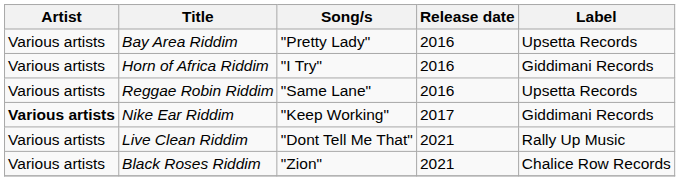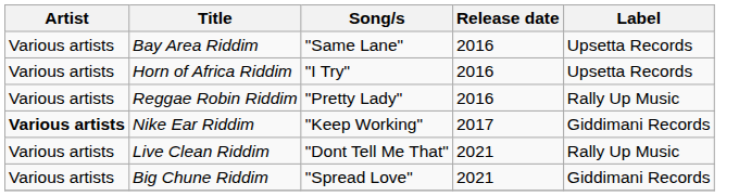 <table class="wikitable" style="font-size:95%">
 <tr>
 <th>Artist</th>
 <th>Title</th>
 <th>Song/s</th>
 <th>Release date</th>
 <th>Label</th>
 </tr>
 <tr>
 <td align=left>Various artists</td>
 <td align=left><em>Bay Area Riddim</em></td>
-<td align=left>"Pretty Lady"</td>
+<td align=left>"Same Lane"</td>
 <td align=left>2016</td>
 <td align=left>Upsetta Records</td>
 </tr>
 <tr>
 <td align=left>Various artists</td>
 <td align=left><em>Horn of Africa Riddim</em></td>
 <td align=left>"I Try"</td>
 <td align=left>2016</td>
-<td align=left>Giddimani Records</td>
+<td align=left>Upsetta Records</td>
 </tr>
 <tr>
 <td align=left>Various artists</td>
 <td align=left><em>Reggae Robin Riddim</em></td>
-<td align=left>"Same Lane"</td>
+<td align=left>"Pretty Lady"</td>
 <td align=left>2016</td>
-<td align=left>Upsetta Records</td>
+<td align=left>Rally Up Music</td>
 </tr>
 <tr>
 <td align=left><strong>Various artists</strong></td>
 <td align=left><em>Nike Ear Riddim</em></td>
 <td align=left>"Keep Working"</td>
 <td align=left>2017</td>
 <td align=left>Giddimani Records</td>
 </tr>
 <tr>
 <td align=left>Various artists</td>
 <td align=left><em>Live Clean Riddim</em></td>
 <td align=left>"Dont Tell Me That"</td>
 <td align=left>2021</td>
 <td align=left>Rally Up Music</td>
 </tr>
 <tr>
 <td align=left>Various artists</td>
-<td align=left><em>Black Roses Riddim</em></td>
-<td align=left>"Zion"</td>
+<td align=left><em>Big Chune Riddim</em></td>
+<td align=left>"Spread Love"</td>
 <td align=left>2021</td>
-<td align=left>Chalice Row Records</td>
+<td align=left>Giddimani Records</td>
 </tr>
 <tr>
 </tr>
 </table>
